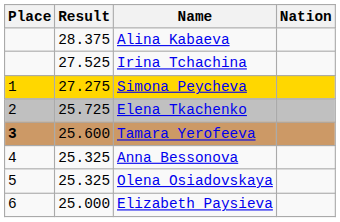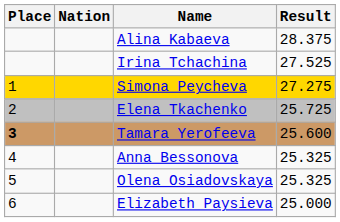 <table class="wikitable">
 <tr>
 <th>Place</th>
+<th>Nation</th>
+<th>Name</th>
 <th>Result</th>
-<th>Name</th>
-<th>Nation</th>
 </tr>
 <tr>
 <td></td>
+<td></td>
+<td><a href='#'>Alina Kabaeva</a></td>
 <td>28.375</td>
-<td><a href='#'>Alina Kabaeva</a></td>
-<td></td>
 </tr>
 <tr>
 <td></td>
+<td></td>
+<td><a href='#'>Irina Tchachina</a></td>
 <td>27.525</td>
-<td><a href='#'>Irina Tchachina</a></td>
-<td></td>
 </tr>
 <tr bgcolor=gold>
 <td>1</td>
+<td></td>
+<td align=left><a href='#'>Simona Peycheva</a></td>
 <td>27.275</td>
-<td align=left><a href='#'>Simona Peycheva</a></td>
-<td></td>
 </tr>
 <tr bgcolor=silver>
 <td>2</td>
+<td></td>
+<td align=left><a href='#'>Elena Tkachenko</a></td>
 <td>25.725</td>
-<td align=left><a href='#'>Elena Tkachenko</a></td>
-<td></td>
 </tr>
 <tr bgcolor=cc9966>
 <td><strong>3</strong></td>
+<td></td>
+<td align=left><a href='#'>Tamara Yerofeeva</a></td>
 <td>25.600</td>
-<td align=left><a href='#'>Tamara Yerofeeva</a></td>
-<td></td>
 </tr>
 <tr>
 <td>4</td>
+<td></td>
+<td align=left><a href='#'>Anna Bessonova</a></td>
 <td>25.325</td>
-<td align=left><a href='#'>Anna Bessonova</a></td>
-<td></td>
 </tr>
 <tr>
 <td>5</td>
+<td></td>
+<td align=left><a href='#'>Olena Osiadovskaya</a></td>
 <td>25.325</td>
-<td align=left><a href='#'>Olena Osiadovskaya</a></td>
-<td></td>
 </tr>
 <tr>
 <td>6</td>
+<td></td>
+<td align=left><a href='#'>Elizabeth Paysieva</a></td>
 <td>25.000</td>
-<td align=left><a href='#'>Elizabeth Paysieva</a></td>
-<td></td>
 </tr>
 </table>
